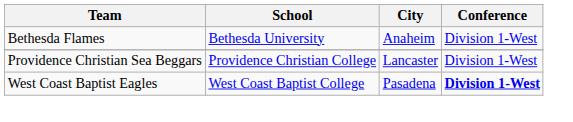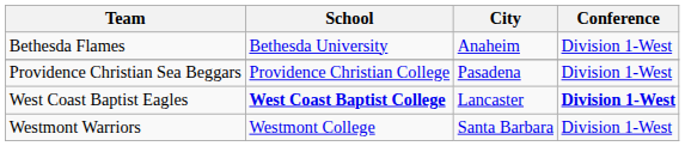 <table class="sortable wikitable">
 <tr>
 <th>Team</th>
 <th>School</th>
 <th>City</th>
 <th>Conference</th>
 </tr>
 <tr>
 <td>Bethesda Flames</td>
 <td><a href='#'>Bethesda University</a></td>
 <td><a href='#'>Anaheim</a></td>
 <td><a href='#'>Division 1-West</a></td>
 </tr>
 <tr>
 </tr>
 <tr>
 <td>Providence Christian Sea Beggars</td>
 <td><a href='#'>Providence Christian College</a></td>
-<td><a href='#'>Lancaster</a></td>
+<td><a href='#'>Pasadena</a></td>
 <td><a href='#'>Division 1-West</a></td>
 </tr>
 <tr>
 <td>West Coast Baptist Eagles</td>
-<td><a href='#'>West Coast Baptist College</a></td>
-<td><a href='#'>Pasadena</a></td>
+<td><strong><a href='#'>West Coast Baptist College</a></strong></td>
+<td><a href='#'>Lancaster</a></td>
 <td><strong><a href='#'>Division 1-West</a></strong></td>
 </tr>
+<tr>
+<td>Westmont Warriors</td>
+<td><a href='#'>Westmont College</a></td>
+<td><a href='#'>Santa Barbara</a></td>
+<td><a href='#'>Division 1-West</a></td>
+</tr>
 </table>
